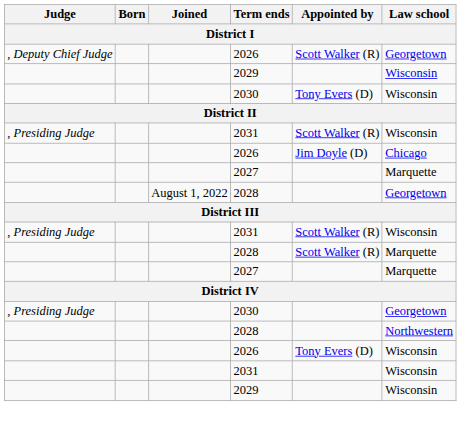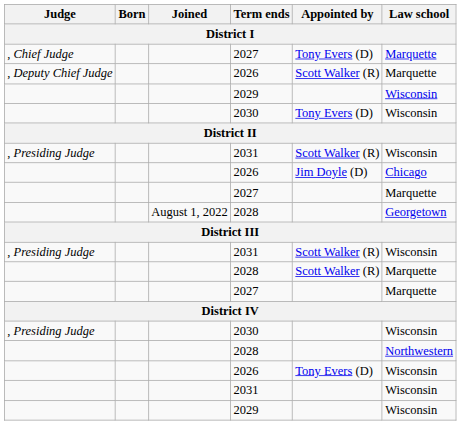 <table class="wikitable sortable">
 <tr>
 <th>Judge</th>
 <th>Born</th>
 <th>Joined</th>
 <th>Term ends</th>
 <th>Appointed by</th>
 <th>Law school</th>
 </tr>
 <tr>
 <th colspan="6"><strong>District I</strong></th>
 </tr>
 <tr>
+<td>, <em>Chief Judge</em></td>
+<td></td>
+<td></td>
+<td>2027</td>
+<td><a href='#'>Tony Evers</a> (D)</td>
+<td><a href='#'>Marquette</a></td>
+</tr>
+<tr>
 <td>, <em>Deputy Chief Judge</em></td>
 <td></td>
 <td></td>
 <td>2026</td>
 <td><a href='#'>Scott Walker</a> (R)</td>
-<td><a href='#'>Georgetown</a></td>
+<td>Marquette</td>
 </tr>
 <tr>
 <td></td>
 <td></td>
 <td></td>
 <td>2029</td>
 <td></td>
 <td><a href='#'>Wisconsin</a></td>
 </tr>
 <tr>
 <td></td>
 <td></td>
 <td></td>
 <td>2030</td>
 <td><a href='#'>Tony Evers</a> (D)</td>
 <td>Wisconsin</td>
 </tr>
 <tr>
 <th colspan="6"><strong>District II</strong></th>
 </tr>
 <tr>
 <td>, <em>Presiding Judge</em></td>
 <td></td>
 <td></td>
 <td>2031</td>
 <td><a href='#'>Scott Walker</a> (R)</td>
 <td>Wisconsin</td>
 </tr>
 <tr>
 <td></td>
 <td></td>
 <td></td>
 <td>2026</td>
 <td><a href='#'>Jim Doyle</a> (D)</td>
 <td><a href='#'>Chicago</a></td>
 </tr>
 <tr>
 <td></td>
 <td></td>
 <td></td>
 <td>2027</td>
 <td></td>
 <td>Marquette</td>
 </tr>
 <tr>
 <td></td>
 <td></td>
 <td>August 1, 2022</td>
 <td>2028</td>
 <td></td>
 <td><a href='#'>Georgetown</a></td>
 </tr>
 <tr>
 <th colspan="6"><strong>District III</strong></th>
 </tr>
 <tr>
 <td>, <em>Presiding Judge</em></td>
 <td></td>
 <td></td>
 <td>2031</td>
 <td><a href='#'>Scott Walker</a> (R)</td>
 <td>Wisconsin</td>
 </tr>
 <tr>
 <td></td>
 <td></td>
 <td></td>
 <td>2028</td>
 <td><a href='#'>Scott Walker</a> (R)</td>
 <td>Marquette</td>
 </tr>
 <tr>
 <td></td>
 <td></td>
 <td></td>
 <td>2027</td>
 <td></td>
 <td>Marquette</td>
 </tr>
 <tr>
 <th colspan="6"><strong>District IV</strong></th>
 </tr>
 <tr>
 <td>, <em>Presiding Judge</em></td>
 <td></td>
 <td></td>
 <td>2030</td>
 <td></td>
-<td><a href='#'>Georgetown</a></td>
+<td>Wisconsin</td>
 </tr>
 <tr>
 <td></td>
 <td></td>
 <td></td>
 <td>2028</td>
 <td></td>
 <td><a href='#'>Northwestern</a></td>
 </tr>
 <tr>
 <td></td>
 <td></td>
 <td></td>
 <td>2026</td>
 <td><a href='#'>Tony Evers</a> (D)</td>
 <td>Wisconsin</td>
 </tr>
 <tr>
 <td></td>
 <td></td>
 <td></td>
 <td>2031</td>
 <td></td>
 <td>Wisconsin</td>
 </tr>
 <tr>
 <td></td>
 <td></td>
 <td></td>
 <td>2029</td>
 <td></td>
 <td>Wisconsin</td>
 </tr>
 </table>
